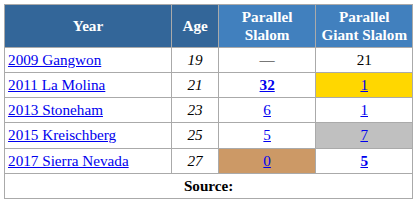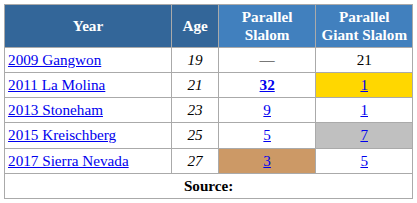 <table class="wikitable" style="font-size:95%; text-align:center; border:grey solid 1px; border-collapse:collapse; background:#ffffff;">
 <tr>
 <th style="background-color:#369; color:white; width:160px;"> Year </th>
 <th style="background-color:#369; color:white; width:40px;"> Age </th>
 <th style="background-color:#4180be; color:white; width:90px;">Parallel<br> Slalom </th>
 <th style="background-color:#4180be; color:white; width:90px;">Parallel<br>Giant Slalom</th>
 </tr>
 <tr>
 <td align=left> <a href='#'>2009 Gangwon</a></td>
 <td><em>19</em></td>
 <td>—</td>
 <td>21</td>
 </tr>
 <tr>
 <td align=left> <a href='#'>2011 La Molina</a></td>
 <td><em>21</em></td>
 <td><strong><a href='#'>32</a></strong></td>
 <td bgcolor="gold"><a href='#'>1</a></td>
 </tr>
 <tr>
 <td align=left> <a href='#'>2013 Stoneham</a></td>
 <td><em>23</em></td>
-<td><a href='#'>6</a></td>
+<td><a href='#'>9</a></td>
 <td><a href='#'>1</a></td>
 </tr>
 <tr>
 <td align=left> <a href='#'>2015 Kreischberg</a></td>
 <td><em>25</em></td>
 <td><a href='#'>5</a></td>
 <td bgcolor="silver"><a href='#'>7</a></td>
 </tr>
 <tr>
 <td align=left> <a href='#'>2017 Sierra Nevada</a></td>
 <td><em>27</em></td>
-<td bgcolor="cc9966"><a href='#'>0</a></td>
-<td><strong><a href='#'>5</a></strong></td>
+<td bgcolor="cc9966"><a href='#'>3</a></td>
+<td><a href='#'>5</a></td>
 </tr>
 <tr>
 <td colspan=4><strong>Source:</strong> </td>
 </tr>
 </table>
